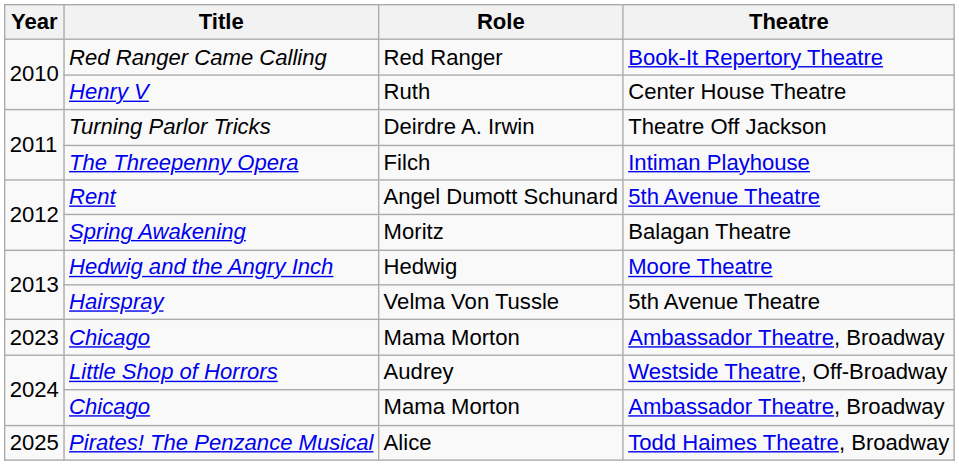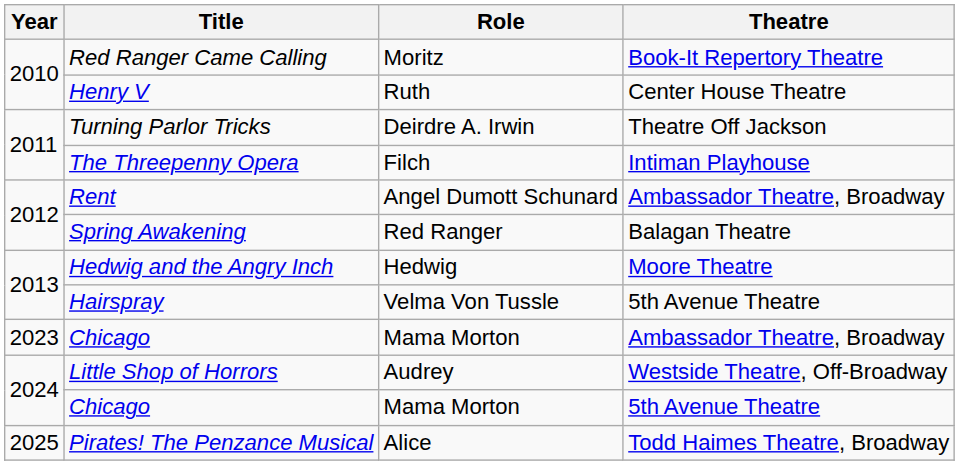 <table class="wikitable sortable">
 <tr>
 <th>Year</th>
 <th>Title</th>
 <th>Role</th>
 <th>Theatre</th>
 </tr>
 <tr>
 <td rowspan="2">2010</td>
 <td><em>Red Ranger Came Calling</em></td>
-<td>Red Ranger</td>
+<td>Moritz</td>
 <td><a href='#'>Book-It Repertory Theatre</a></td>
 </tr>
 <tr>
 <td><em><a href='#'>Henry V</a></em></td>
 <td>Ruth</td>
 <td>Center House Theatre</td>
 </tr>
 <tr>
 <td rowspan="2">2011</td>
 <td><em>Turning Parlor Tricks</em></td>
 <td>Deirdre A. Irwin</td>
 <td>Theatre Off Jackson</td>
 </tr>
 <tr>
 <td><em><a href='#'>The Threepenny Opera</a></em></td>
 <td>Filch</td>
 <td><a href='#'>Intiman Playhouse</a></td>
 </tr>
 <tr>
 <td rowspan="2">2012</td>
 <td><em><a href='#'>Rent</a></em></td>
 <td>Angel Dumott Schunard</td>
-<td><a href='#'>5th Avenue Theatre</a></td>
+<td><a href='#'>Ambassador Theatre</a>, Broadway</td>
 </tr>
 <tr>
 <td><em><a href='#'>Spring Awakening</a></em></td>
-<td>Moritz</td>
+<td>Red Ranger</td>
 <td>Balagan Theatre</td>
 </tr>
 <tr>
 <td rowspan="2">2013</td>
 <td><em><a href='#'>Hedwig and the Angry Inch</a></em></td>
 <td>Hedwig</td>
 <td><a href='#'>Moore Theatre</a></td>
 </tr>
 <tr>
 <td><em><a href='#'>Hairspray</a></em></td>
 <td>Velma Von Tussle</td>
 <td>5th Avenue Theatre</td>
 </tr>
 <tr>
 <td>2023</td>
 <td><a href='#'><em>Chicago</em></a></td>
 <td>Mama Morton</td>
 <td><a href='#'>Ambassador Theatre</a>, Broadway</td>
 </tr>
 <tr>
 <td rowspan=2>2024</td>
 <td><a href='#'><em>Little Shop of Horrors</em></a></td>
 <td>Audrey</td>
 <td><a href='#'>Westside Theatre</a>, Off-Broadway</td>
 </tr>
 <tr>
 <td><a href='#'><em>Chicago</em></a></td>
 <td>Mama Morton</td>
-<td><a href='#'>Ambassador Theatre</a>, Broadway</td>
+<td><a href='#'>5th Avenue Theatre</a></td>
 </tr>
 <tr>
 <td>2025</td>
 <td><em><a href='#'>Pirates! The Penzance Musical</a></em></td>
 <td>Alice</td>
 <td><a href='#'>Todd Haimes Theatre</a>, Broadway</td>
 </tr>
 </table>
